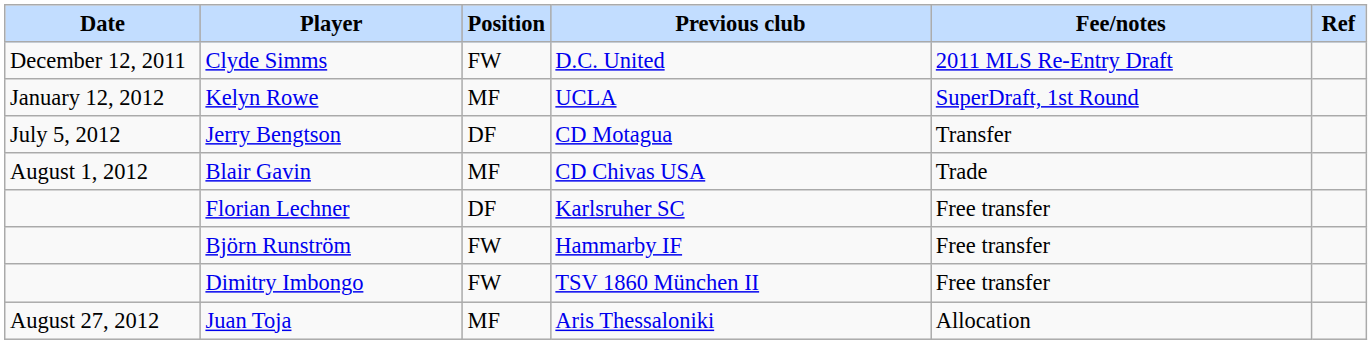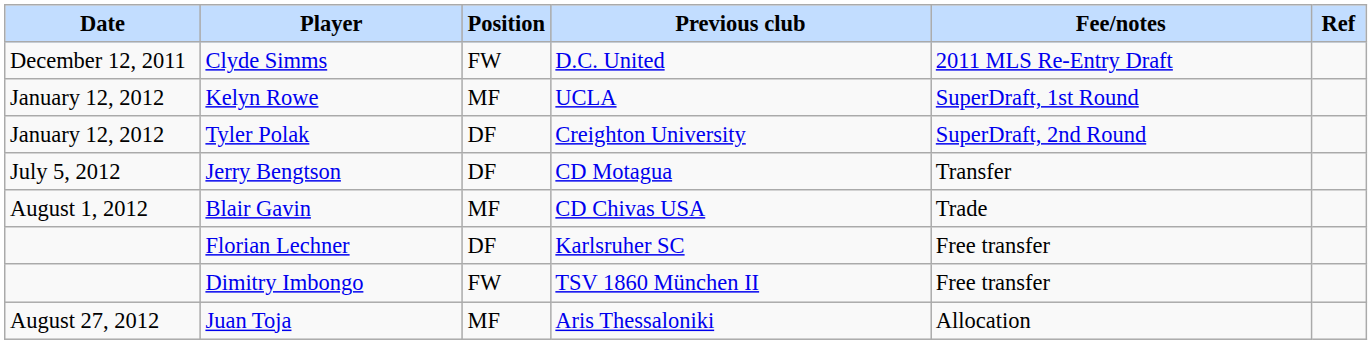 <table class="wikitable" style="text-align:left; font-size:95%;">
 <tr>
 <th style="background:#c2ddff; width:125px;">Date</th>
 <th style="background:#c2ddff; width:170px;">Player</th>
 <th style="background:#c2ddff; width:50px;">Position</th>
 <th style="background:#c2ddff; width:250px;">Previous club</th>
 <th style="background:#c2ddff; width:250px;">Fee/notes</th>
 <th style="background:#c2ddff; width:30px;">Ref</th>
 </tr>
 <tr>
 <td>December 12, 2011</td>
 <td> <a href='#'>Clyde Simms</a></td>
 <td>FW</td>
 <td> <a href='#'>D.C. United</a></td>
 <td><a href='#'>2011 MLS Re-Entry Draft</a></td>
 <td></td>
 </tr>
 <tr>
 <td>January 12, 2012</td>
 <td> <a href='#'>Kelyn Rowe</a></td>
 <td>MF</td>
 <td> <a href='#'>UCLA</a></td>
 <td><a href='#'>SuperDraft, 1st Round</a></td>
+<td></td>
+</tr>
+<tr>
+<td>January 12, 2012</td>
+<td> <a href='#'>Tyler Polak</a></td>
+<td>DF</td>
+<td> <a href='#'>Creighton University</a></td>
+<td><a href='#'>SuperDraft, 2nd Round</a></td>
 <td></td>
 </tr>
 <tr>
 <td>July 5, 2012</td>
 <td> <a href='#'>Jerry Bengtson</a></td>
 <td>DF</td>
 <td> <a href='#'>CD Motagua</a></td>
 <td>Transfer</td>
 <td></td>
 </tr>
 <tr>
 <td>August 1, 2012</td>
 <td> <a href='#'>Blair Gavin</a></td>
 <td>MF</td>
 <td> <a href='#'>CD Chivas USA</a></td>
 <td>Trade</td>
 <td></td>
 </tr>
 <tr>
 <td></td>
 <td> <a href='#'>Florian Lechner</a></td>
 <td>DF</td>
 <td> <a href='#'>Karlsruher SC</a></td>
 <td>Free transfer</td>
 <td></td>
 </tr>
 <tr>
 <td></td>
-<td> <a href='#'>Björn Runström</a></td>
-<td>FW</td>
-<td> <a href='#'>Hammarby IF</a></td>
-<td>Free transfer</td>
-<td></td>
-</tr>
-<tr>
-<td></td>
 <td> <a href='#'>Dimitry Imbongo</a></td>
 <td>FW</td>
 <td> <a href='#'>TSV 1860 München II</a></td>
 <td>Free transfer</td>
 <td></td>
 </tr>
 <tr>
 <td>August 27, 2012</td>
 <td> <a href='#'>Juan Toja</a></td>
 <td>MF</td>
 <td> <a href='#'>Aris Thessaloniki</a></td>
 <td>Allocation</td>
 <td></td>
 </tr>
 </table>
